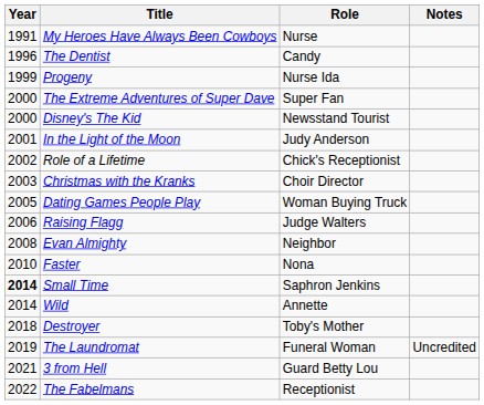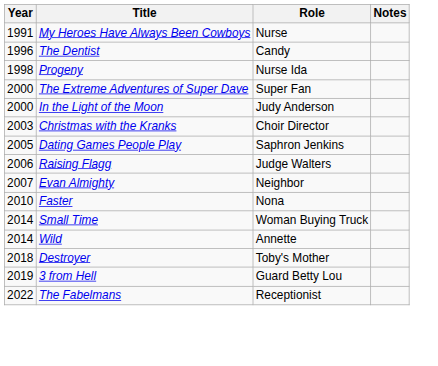 <table class="wikitable sortable">
 <tr>
 <th>Year</th>
 <th>Title</th>
 <th>Role</th>
 <th>Notes</th>
 </tr>
 <tr>
 <td>1991</td>
 <td><a href='#'><em>My Heroes Have Always Been Cowboys</em></a></td>
 <td>Nurse</td>
 <td></td>
 </tr>
 <tr>
 <td>1996</td>
 <td><em><a href='#'>The Dentist</a></em></td>
 <td>Candy</td>
 <td></td>
 </tr>
 <tr>
-<td>1999</td>
+<td>1998</td>
 <td><a href='#'><em>Progeny</em></a></td>
 <td>Nurse Ida</td>
 <td></td>
 </tr>
 <tr>
 <td>2000</td>
 <td><em><a href='#'>The Extreme Adventures of Super Dave</a></em></td>
 <td>Super Fan</td>
 <td></td>
 </tr>
 <tr>
 <td>2000</td>
-<td><em><a href='#'>Disney's The Kid</a></em></td>
-<td>Newsstand Tourist</td>
-<td></td>
-</tr>
-<tr>
-<td>2001</td>
 <td><em><a href='#'>In the Light of the Moon</a></em></td>
 <td>Judy Anderson</td>
-<td></td>
-</tr>
-<tr>
-<td>2002</td>
-<td><em>Role of a Lifetime</em></td>
-<td>Chick's Receptionist</td>
 <td></td>
 </tr>
 <tr>
 <td>2003</td>
 <td><em><a href='#'>Christmas with the Kranks</a></em></td>
 <td>Choir Director</td>
 <td></td>
 </tr>
 <tr>
 <td>2005</td>
 <td><em><a href='#'>Dating Games People Play</a></em></td>
-<td>Woman Buying Truck</td>
+<td>Saphron Jenkins</td>
 <td></td>
 </tr>
 <tr>
 <td>2006</td>
 <td><em><a href='#'>Raising Flagg</a></em></td>
 <td>Judge Walters</td>
 <td></td>
 </tr>
 <tr>
-<td>2008</td>
+<td>2007</td>
 <td><em><a href='#'>Evan Almighty</a></em></td>
 <td>Neighbor</td>
 <td></td>
 </tr>
 <tr>
 <td>2010</td>
 <td><a href='#'><em>Faster</em></a></td>
 <td>Nona</td>
 <td></td>
 </tr>
 <tr>
-<td><strong>2014</strong></td>
+<td>2014</td>
 <td><a href='#'><em>Small Time</em></a></td>
-<td>Saphron Jenkins</td>
+<td>Woman Buying Truck</td>
 <td></td>
 </tr>
 <tr>
 <td>2014</td>
 <td><a href='#'><em>Wild</em></a></td>
 <td>Annette</td>
 <td></td>
 </tr>
 <tr>
 <td>2018</td>
 <td><a href='#'><em>Destroyer</em></a></td>
 <td>Toby's Mother</td>
 <td></td>
 </tr>
 <tr>
 <td>2019</td>
-<td><a href='#'><em>The Laundromat</em></a></td>
-<td>Funeral Woman</td>
-<td>Uncredited</td>
-</tr>
-<tr>
-<td>2021</td>
 <td><em><a href='#'>3 from Hell</a></em></td>
 <td>Guard Betty Lou</td>
 <td></td>
 </tr>
 <tr>
 <td>2022</td>
 <td><em><a href='#'>The Fabelmans</a></em></td>
 <td>Receptionist</td>
 <td></td>
 </tr>
 </table>
